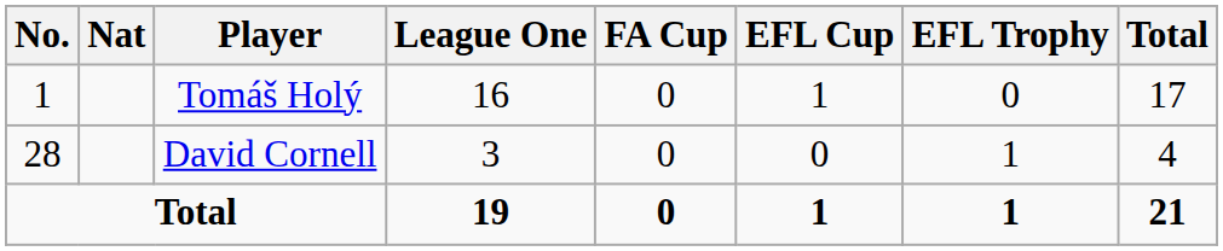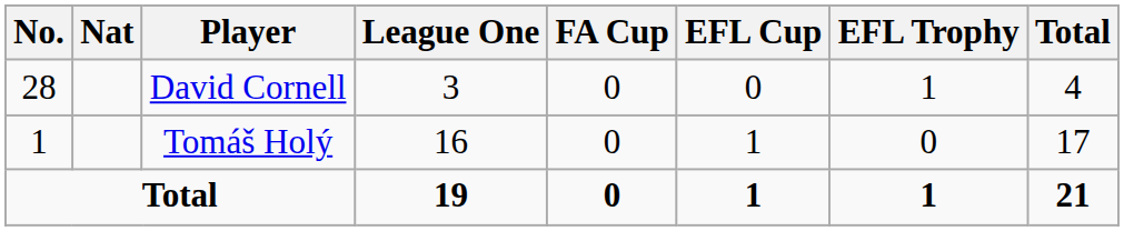 <table class="wikitable" style="text-align:center">
 <tr>
 <th width=0%>No.</th>
 <th width=0%>Nat</th>
 <th width=0%>Player</th>
 <th width=0%>League One</th>
 <th width=0%>FA Cup</th>
 <th width=0%>EFL Cup</th>
 <th width=0%>EFL Trophy</th>
 <th width=0%>Total</th>
 </tr>
 <tr>
+<td>28</td>
+<td></td>
+<td><a href='#'>David Cornell</a></td>
+<td>3</td>
+<td>0</td>
+<td>0</td>
+<td>1</td>
+<td>4</td>
+</tr>
+<tr>
 <td>1</td>
 <td></td>
 <td><a href='#'>Tomáš Holý</a></td>
 <td>16</td>
 <td>0</td>
 <td>1</td>
 <td>0</td>
 <td>17</td>
 </tr>
 <tr>
-<td>28</td>
-<td></td>
-<td><a href='#'>David Cornell</a></td>
-<td>3</td>
-<td>0</td>
-<td>0</td>
-<td>1</td>
-<td>4</td>
-</tr>
-<tr>
 <td colspan=3><strong>Total</strong></td>
 <td><strong>19</strong></td>
 <td><strong>0</strong></td>
 <td><strong>1</strong></td>
 <td><strong>1</strong></td>
 <td><strong>21</strong></td>
 </tr>
 </table>
